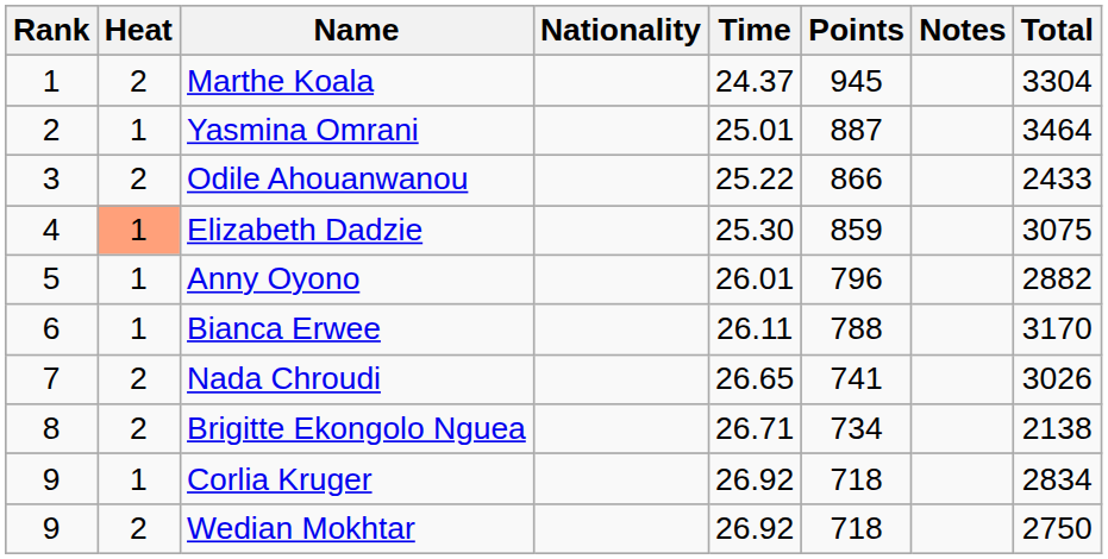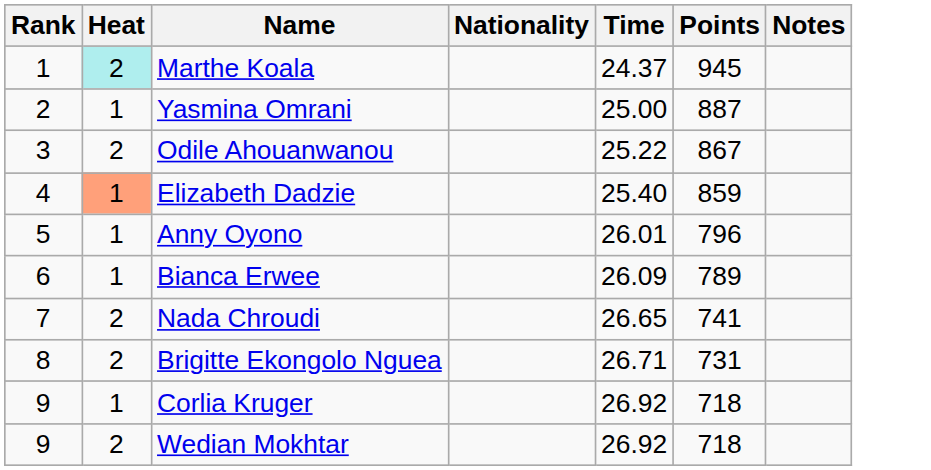 <table class="wikitable sortable" style="text-align:center">
 <tr>
 <th>Rank</th>
 <th>Heat</th>
 <th>Name</th>
 <th>Nationality</th>
 <th>Time</th>
 <th>Points</th>
 <th>Notes</th>
-<th>Total</th>
 </tr>
 <tr>
 <td>1</td>
-<td>2</td>
+<td style="background: paleturquoise;">2</td>
 <td align="left"><a href='#'>Marthe Koala</a></td>
 <td align=left></td>
 <td>24.37</td>
 <td>945</td>
 <td></td>
-<td>3304</td>
 </tr>
 <tr>
 <td>2</td>
 <td>1</td>
 <td align="left"><a href='#'>Yasmina Omrani</a></td>
 <td align=left></td>
-<td>25.01</td>
+<td>25.00</td>
 <td>887</td>
 <td></td>
-<td>3464</td>
 </tr>
 <tr>
 <td>3</td>
 <td>2</td>
 <td align="left"><a href='#'>Odile Ahouanwanou</a></td>
 <td align=left></td>
 <td>25.22</td>
-<td>866</td>
+<td>867</td>
 <td></td>
-<td>2433</td>
 </tr>
 <tr>
 <td>4</td>
 <td style="background: lightsalmon;">1</td>
 <td align="left"><a href='#'>Elizabeth Dadzie</a></td>
 <td align=left></td>
-<td>25.30</td>
+<td>25.40</td>
 <td>859</td>
 <td></td>
-<td>3075</td>
 </tr>
 <tr>
 <td>5</td>
 <td>1</td>
 <td align="left"><a href='#'>Anny Oyono</a></td>
 <td align=left></td>
 <td>26.01</td>
 <td>796</td>
 <td></td>
-<td>2882</td>
 </tr>
 <tr>
 <td>6</td>
 <td>1</td>
 <td align="left"><a href='#'>Bianca Erwee</a></td>
 <td align=left></td>
-<td>26.11</td>
-<td>788</td>
+<td>26.09</td>
+<td>789</td>
 <td></td>
-<td>3170</td>
 </tr>
 <tr>
 <td>7</td>
 <td>2</td>
 <td align="left"><a href='#'>Nada Chroudi</a></td>
 <td align=left></td>
 <td>26.65</td>
 <td>741</td>
 <td></td>
-<td>3026</td>
 </tr>
 <tr>
 <td>8</td>
 <td>2</td>
 <td align="left"><a href='#'>Brigitte Ekongolo Nguea</a></td>
 <td align=left></td>
 <td>26.71</td>
-<td>734</td>
+<td>731</td>
 <td></td>
-<td>2138</td>
 </tr>
 <tr>
 <td>9</td>
 <td>1</td>
 <td align="left"><a href='#'>Corlia Kruger</a></td>
 <td align=left></td>
 <td>26.92</td>
 <td>718</td>
 <td></td>
-<td>2834</td>
 </tr>
 <tr>
 <td>9</td>
 <td>2</td>
 <td align="left"><a href='#'>Wedian Mokhtar</a></td>
 <td align=left></td>
 <td>26.92</td>
 <td>718</td>
 <td></td>
-<td>2750</td>
 </tr>
 </table>
